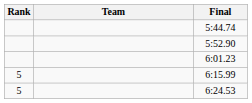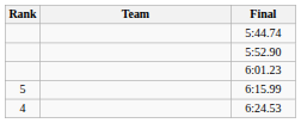 <table class=wikitable style="text-align:center">
 <tr>
 <th width=40>Rank</th>
 <th width=250>Team</th>
 <th width=80>Final</th>
 </tr>
 <tr>
 <td></td>
 <td align=left></td>
 <td>5:44.74</td>
 </tr>
 <tr>
 <td></td>
 <td align=left></td>
 <td>5:52.90</td>
 </tr>
 <tr>
 <td></td>
 <td align=left></td>
 <td>6:01.23</td>
 </tr>
 <tr>
 <td>5</td>
 <td align=left></td>
 <td>6:15.99</td>
 </tr>
 <tr>
-<td>5</td>
+<td>4</td>
 <td align=left></td>
 <td>6:24.53</td>
 </tr>
 </table>
